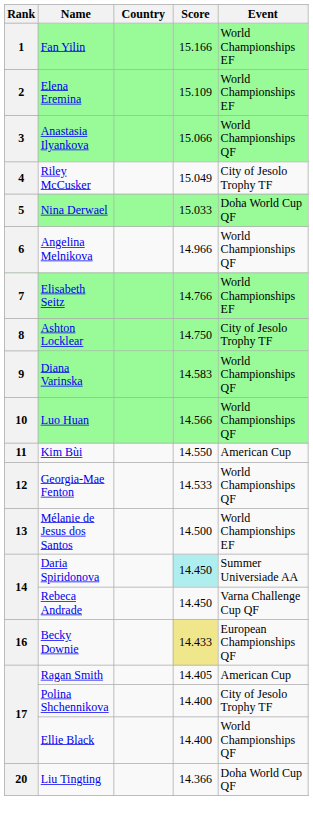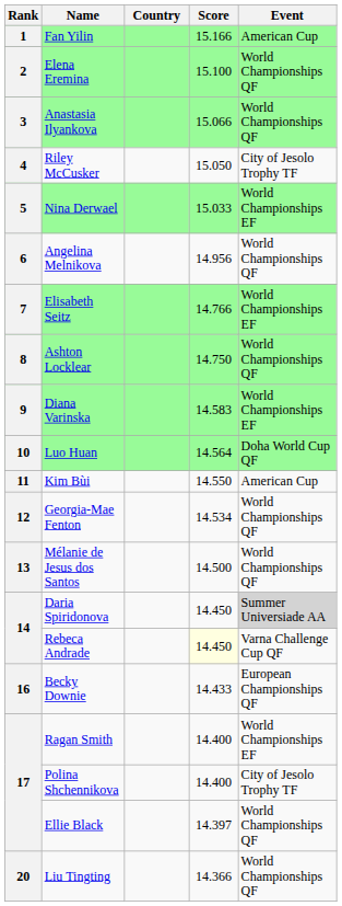 <table class="wikitable sortable" style="width:65%;">
 <tr>
 <th style="text-align:center; width:5%;">Rank</th>
 <th style="text-align:center; width:25%;">Name</th>
 <th style="text-align:center; width:20%;">Country</th>
 <th style="text-align:center; width:15%;">Score</th>
 <th style="text-align:center; width:30%;">Event</th>
 </tr>
 <tr style="background:#98fb98;">
 <th>1</th>
 <td><a href='#'>Fan Yilin</a></td>
 <td></td>
 <td align="center">15.166</td>
-<td>World Championships EF</td>
+<td>American Cup</td>
 </tr>
 <tr style="background:#98fb98;">
 <th>2</th>
 <td><a href='#'>Elena Eremina</a></td>
 <td></td>
-<td align="center">15.109</td>
-<td>World Championships EF</td>
+<td align="center">15.100</td>
+<td>World Championships QF</td>
 </tr>
 <tr style="background:#98fb98;">
 <th>3</th>
 <td><a href='#'>Anastasia Ilyankova</a></td>
 <td></td>
 <td align="center">15.066</td>
 <td>World Championships QF</td>
 </tr>
 <tr>
 <th>4</th>
 <td><a href='#'>Riley McCusker</a></td>
 <td></td>
-<td align="center">15.049</td>
+<td align="center">15.050</td>
 <td>City of Jesolo Trophy TF</td>
 </tr>
 <tr style="background:#98fb98;">
 <th>5</th>
 <td><a href='#'>Nina Derwael</a></td>
 <td></td>
 <td align="center">15.033</td>
-<td>Doha World Cup QF</td>
+<td>World Championships EF</td>
 </tr>
 <tr>
 <th>6</th>
 <td><a href='#'>Angelina Melnikova</a></td>
 <td></td>
-<td align="center">14.966</td>
+<td align="center">14.956</td>
 <td>World Championships QF</td>
 </tr>
 <tr style="background:#98fb98;">
 <th>7</th>
 <td><a href='#'>Elisabeth Seitz</a></td>
 <td></td>
 <td align="center">14.766</td>
 <td>World Championships EF</td>
 </tr>
 <tr style="background:#98fb98;">
 <th>8</th>
 <td><a href='#'>Ashton Locklear</a></td>
 <td></td>
 <td align="center">14.750</td>
-<td>City of Jesolo Trophy TF</td>
+<td>World Championships QF</td>
 </tr>
 <tr style="background:#98fb98;">
 <th>9</th>
 <td><a href='#'>Diana Varinska</a></td>
 <td></td>
 <td align="center">14.583</td>
-<td>World Championships QF</td>
+<td>World Championships EF</td>
 </tr>
 <tr style="background:#98fb98;">
 <th>10</th>
 <td><a href='#'>Luo Huan</a></td>
 <td></td>
-<td align="center">14.566</td>
-<td>World Championships QF</td>
+<td align="center">14.564</td>
+<td>Doha World Cup QF</td>
 </tr>
 <tr>
 <th>11</th>
 <td><a href='#'>Kim Bùi</a></td>
 <td></td>
 <td align="center">14.550</td>
 <td>American Cup</td>
 </tr>
 <tr>
 <th>12</th>
 <td><a href='#'>Georgia-Mae Fenton</a></td>
 <td></td>
-<td align="center">14.533</td>
+<td align="center">14.534</td>
 <td>World Championships QF</td>
 </tr>
 <tr>
 <th>13</th>
 <td><a href='#'>Mélanie de Jesus dos Santos</a></td>
 <td></td>
 <td align="center">14.500</td>
-<td>World Championships EF</td>
+<td>World Championships QF</td>
 </tr>
 <tr>
 <th rowspan="2">14</th>
 <td><a href='#'>Daria Spiridonova</a></td>
 <td></td>
-<td align="center" style="background: paleturquoise;">14.450</td>
-<td>Summer Universiade AA</td>
+<td align="center">14.450</td>
+<td style="background: lightgrey;">Summer Universiade AA</td>
 </tr>
 <tr>
 <td><a href='#'>Rebeca Andrade</a></td>
 <td></td>
-<td align="center">14.450</td>
+<td align="center" style="background: lightyellow;">14.450</td>
 <td>Varna Challenge Cup QF</td>
 </tr>
 <tr>
 <th>16</th>
 <td><a href='#'>Becky Downie</a></td>
 <td></td>
-<td align="center" style="background: khaki;">14.433</td>
+<td align="center">14.433</td>
 <td>European Championships QF</td>
 </tr>
 <tr>
 <th rowspan="3">17</th>
 <td><a href='#'>Ragan Smith</a></td>
 <td></td>
-<td align="center">14.405</td>
-<td>American Cup</td>
+<td align="center">14.400</td>
+<td>World Championships EF</td>
 </tr>
 <tr>
 <td><a href='#'>Polina Shchennikova</a></td>
 <td></td>
 <td align="center">14.400</td>
 <td>City of Jesolo Trophy TF</td>
 </tr>
 <tr>
 <td><a href='#'>Ellie Black</a></td>
 <td></td>
-<td align="center">14.400</td>
+<td align="center">14.397</td>
 <td>World Championships QF</td>
 </tr>
 <tr>
 <th>20</th>
 <td><a href='#'>Liu Tingting</a></td>
 <td></td>
 <td align="center">14.366</td>
-<td>Doha World Cup QF</td>
+<td>World Championships QF</td>
 </tr>
 </table>
